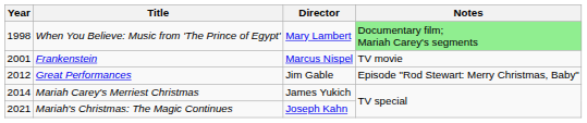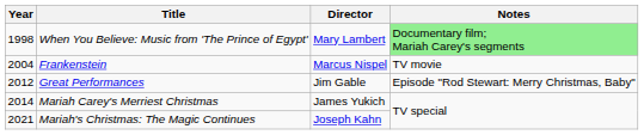 <table class="wikitable">
 <tr>
 <th>Year</th>
 <th>Title</th>
 <th>Director</th>
 <th>Notes</th>
 </tr>
 <tr>
 <td>1998</td>
 <td><em>When You Believe: Music from 'The Prince of Egypt' </em></td>
 <td><a href='#'>Mary Lambert</a></td>
 <td style="background: lightgreen;">Documentary film;<br>Mariah Carey's segments</td>
 </tr>
 <tr>
-<td>2001</td>
+<td>2004</td>
 <td><em><a href='#'>Frankenstein</a></em></td>
 <td><a href='#'>Marcus Nispel</a></td>
 <td>TV movie</td>
 </tr>
 <tr>
 <td>2012</td>
 <td><em><a href='#'>Great Performances</a></em></td>
 <td>Jim Gable</td>
 <td>Episode "Rod Stewart: Merry Christmas, Baby"</td>
 </tr>
 <tr>
 <td>2014</td>
 <td><em>Mariah Carey's Merriest Christmas</em></td>
 <td>James Yukich</td>
 <td rowspan=2>TV special</td>
 </tr>
 <tr>
 <td>2021</td>
 <td><em>Mariah's Christmas: The Magic Continues</em></td>
 <td><a href='#'>Joseph Kahn</a></td>
 </tr>
 </table>
